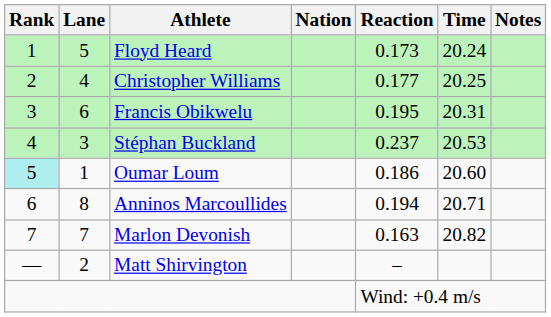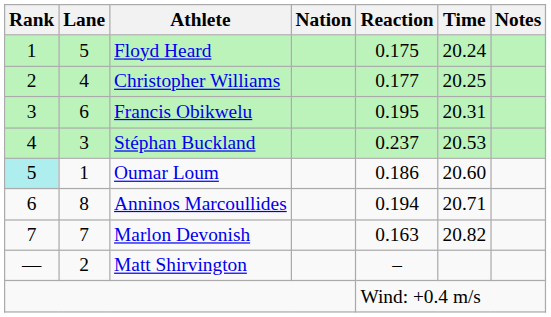 <table class="wikitable sortable" style="text-align:center">
 <tr>
 <th>Rank</th>
 <th>Lane</th>
 <th>Athlete</th>
 <th>Nation</th>
 <th>Reaction</th>
 <th>Time</th>
 <th>Notes</th>
 </tr>
 <tr bgcolor = "bbf3bb">
 <td>1</td>
 <td>5</td>
 <td align="left"><a href='#'>Floyd Heard</a></td>
 <td align="left"></td>
-<td>0.173</td>
+<td>0.175</td>
 <td>20.24</td>
 <td></td>
 </tr>
 <tr bgcolor = "bbf3bb">
 <td>2</td>
 <td>4</td>
 <td align="left"><a href='#'>Christopher Williams</a></td>
 <td align="left"></td>
 <td>0.177</td>
 <td>20.25</td>
 <td></td>
 </tr>
 <tr bgcolor = "bbf3bb">
 <td>3</td>
 <td>6</td>
 <td align="left"><a href='#'>Francis Obikwelu</a></td>
 <td align="left"></td>
 <td>0.195</td>
 <td>20.31</td>
 <td></td>
 </tr>
 <tr bgcolor = "bbf3bb">
 <td>4</td>
 <td>3</td>
 <td align="left"><a href='#'>Stéphan Buckland</a></td>
 <td align="left"></td>
 <td>0.237</td>
 <td>20.53</td>
 <td></td>
 </tr>
 <tr>
 <td style="background: paleturquoise;">5</td>
 <td>1</td>
 <td align="left"><a href='#'>Oumar Loum</a></td>
 <td align="left"></td>
 <td>0.186</td>
 <td>20.60</td>
 <td></td>
 </tr>
 <tr>
 <td>6</td>
 <td>8</td>
 <td align="left"><a href='#'>Anninos Marcoullides</a></td>
 <td align="left"></td>
 <td>0.194</td>
 <td>20.71</td>
 <td></td>
 </tr>
 <tr>
 <td>7</td>
 <td>7</td>
 <td align="left"><a href='#'>Marlon Devonish</a></td>
 <td align="left"></td>
 <td>0.163</td>
 <td>20.82</td>
 <td></td>
 </tr>
 <tr>
 <td data-sort-value=8>—</td>
 <td>2</td>
 <td align="left"><a href='#'>Matt Shirvington</a></td>
 <td align="left"></td>
 <td data-sort-value=1.000>–</td>
 <td data-sort-value=99.99></td>
 <td></td>
 </tr>
 <tr class="sortbottom">
 <td colspan=4></td>
 <td colspan="3" style="text-align:left;">Wind: +0.4 m/s</td>
 </tr>
 </table>
